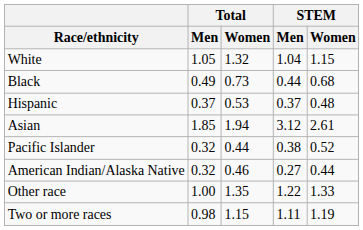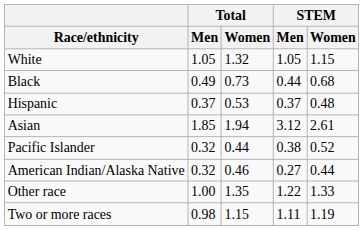 <table class="wikitable">
 <tr>
 <th></th>
 <th colspan="2">Total</th>
 <th colspan="2">STEM</th>
 </tr>
 <tr>
 <th>Race/ethnicity</th>
 <th>Men</th>
 <th>Women</th>
 <th>Men</th>
 <th>Women</th>
 </tr>
 <tr>
 <td>White</td>
 <td>1.05</td>
 <td>1.32</td>
-<td>1.04</td>
+<td>1.05</td>
 <td>1.15</td>
 </tr>
 <tr>
 <td>Black</td>
 <td>0.49</td>
 <td>0.73</td>
 <td>0.44</td>
 <td>0.68</td>
 </tr>
 <tr>
 <td>Hispanic</td>
 <td>0.37</td>
 <td>0.53</td>
 <td>0.37</td>
 <td>0.48</td>
 </tr>
 <tr>
 <td>Asian</td>
 <td>1.85</td>
 <td>1.94</td>
 <td>3.12</td>
 <td>2.61</td>
 </tr>
 <tr>
 <td>Pacific Islander</td>
 <td>0.32</td>
 <td>0.44</td>
 <td>0.38</td>
 <td>0.52</td>
 </tr>
 <tr>
 <td>American Indian/Alaska Native</td>
 <td>0.32</td>
 <td>0.46</td>
 <td>0.27</td>
 <td>0.44</td>
 </tr>
 <tr>
 <td>Other race</td>
 <td>1.00</td>
 <td>1.35</td>
 <td>1.22</td>
 <td>1.33</td>
 </tr>
 <tr>
 <td>Two or more races</td>
 <td>0.98</td>
 <td>1.15</td>
 <td>1.11</td>
 <td>1.19</td>
 </tr>
 </table>
